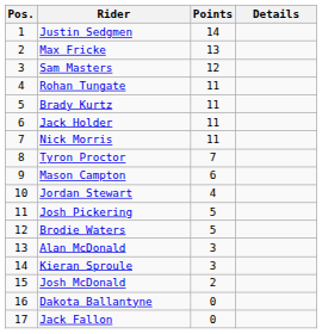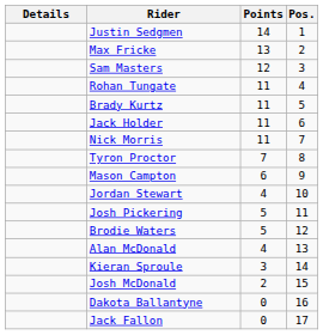 <table class=wikitable>
 <tr>
-<th width=25px>Pos.</th>
+<th width=90px>Details</th>
 <th width=175px>Rider</th>
 <th width=40px>Points</th>
-<th width=90px>Details</th>
+<th width=25px>Pos.</th>
 </tr>
 <tr align=center >
-<td>1</td>
+<td></td>
 <td align=left><a href='#'>Justin Sedgmen</a></td>
 <td>14</td>
-<td></td>
+<td>1</td>
 </tr>
 <tr align=center >
-<td>2</td>
+<td></td>
 <td align=left><a href='#'>Max Fricke</a></td>
 <td>13</td>
-<td></td>
+<td>2</td>
 </tr>
 <tr align=center >
-<td>3</td>
+<td></td>
 <td align=left><a href='#'>Sam Masters</a></td>
 <td>12</td>
-<td></td>
+<td>3</td>
 </tr>
 <tr align=center >
-<td>4</td>
+<td></td>
 <td align=left><a href='#'>Rohan Tungate</a></td>
 <td>11</td>
-<td></td>
+<td>4</td>
 </tr>
 <tr align=center >
-<td>5</td>
+<td></td>
 <td align=left><a href='#'>Brady Kurtz</a></td>
 <td>11</td>
-<td></td>
+<td>5</td>
 </tr>
 <tr align=center >
-<td>6</td>
+<td></td>
 <td align=left><a href='#'>Jack Holder</a></td>
 <td>11</td>
-<td></td>
+<td>6</td>
 </tr>
 <tr align=center >
-<td>7</td>
+<td></td>
 <td align=left><a href='#'>Nick Morris</a></td>
 <td>11</td>
-<td></td>
+<td>7</td>
 </tr>
 <tr align=center>
-<td>8</td>
+<td></td>
 <td align=left><a href='#'>Tyron Proctor</a></td>
 <td>7</td>
-<td></td>
+<td>8</td>
 </tr>
 <tr align=center>
-<td>9</td>
+<td></td>
 <td align=left><a href='#'>Mason Campton</a></td>
 <td>6</td>
-<td></td>
+<td>9</td>
 </tr>
 <tr align=center>
-<td>10</td>
+<td></td>
 <td align=left><a href='#'>Jordan Stewart</a></td>
 <td>4</td>
-<td></td>
+<td>10</td>
 </tr>
 <tr align=center>
-<td>11</td>
+<td></td>
 <td align=left><a href='#'>Josh Pickering</a></td>
 <td>5</td>
-<td></td>
+<td>11</td>
 </tr>
 <tr align=center>
-<td>12</td>
+<td></td>
 <td align=left><a href='#'>Brodie Waters</a></td>
 <td>5</td>
-<td></td>
+<td>12</td>
 </tr>
 <tr align=center>
+<td></td>
+<td align=left><a href='#'>Alan McDonald</a></td>
+<td>4</td>
 <td>13</td>
-<td align=left><a href='#'>Alan McDonald</a></td>
-<td>3</td>
-<td></td>
 </tr>
 <tr align=center>
-<td>14</td>
+<td></td>
 <td align=left><a href='#'>Kieran Sproule</a></td>
 <td>3</td>
-<td></td>
+<td>14</td>
 </tr>
 <tr align=center>
-<td>15</td>
+<td></td>
 <td align=left><a href='#'>Josh McDonald</a></td>
 <td>2</td>
-<td></td>
+<td>15</td>
 </tr>
 <tr align=center>
-<td>16</td>
+<td></td>
 <td align=left><a href='#'>Dakota Ballantyne</a></td>
 <td>0</td>
-<td></td>
+<td>16</td>
 </tr>
 <tr align=center>
-<td>17</td>
+<td></td>
 <td align=left><a href='#'>Jack Fallon</a></td>
 <td>0</td>
-<td></td>
+<td>17</td>
 </tr>
 </table>
